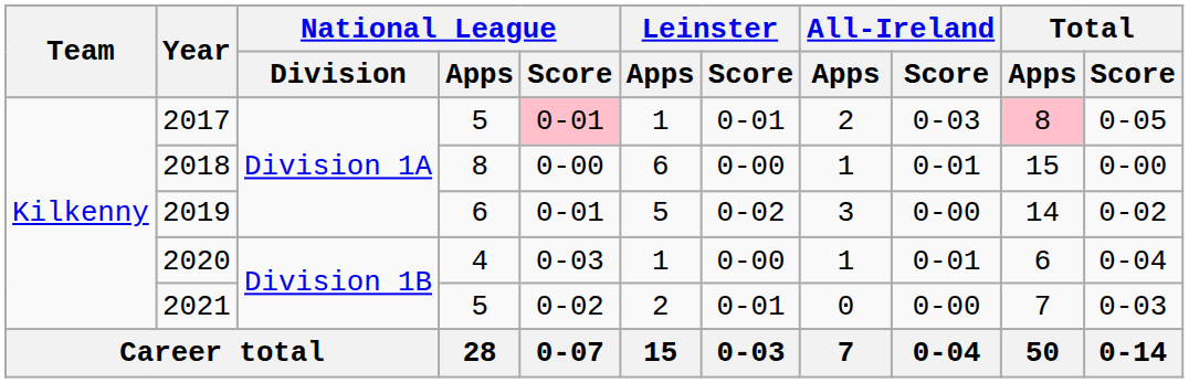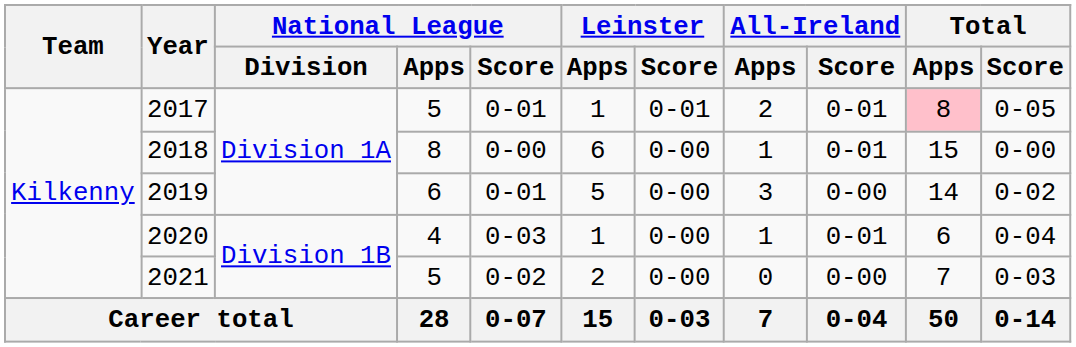 <table class="wikitable" style="text-align:center">
 <tr>
 <th rowspan="2">Team</th>
 <th rowspan="2">Year</th>
 <th colspan="3"><a href='#'>National League</a></th>
 <th colspan="2"><a href='#'>Leinster</a></th>
 <th colspan="2"><a href='#'>All-Ireland</a></th>
 <th colspan="2">Total</th>
 </tr>
 <tr>
 <th>Division</th>
 <th>Apps</th>
 <th>Score</th>
 <th>Apps</th>
 <th>Score</th>
 <th>Apps</th>
 <th>Score</th>
 <th>Apps</th>
 <th>Score</th>
 </tr>
 <tr>
 <td rowspan="5"><a href='#'>Kilkenny</a></td>
 <td>2017</td>
 <td rowspan="3"><a href='#'>Division 1A</a></td>
 <td>5</td>
-<td style="background: pink;">0-01</td>
+<td>0-01</td>
 <td>1</td>
 <td>0-01</td>
 <td>2</td>
-<td>0-03</td>
+<td>0-01</td>
 <td style="background: pink;">8</td>
 <td>0-05</td>
 </tr>
 <tr>
 <td>2018</td>
 <td>8</td>
 <td>0-00</td>
 <td>6</td>
 <td>0-00</td>
 <td>1</td>
 <td>0-01</td>
 <td>15</td>
 <td>0-00</td>
 </tr>
 <tr>
 <td>2019</td>
 <td>6</td>
 <td>0-01</td>
 <td>5</td>
-<td>0-02</td>
+<td>0-00</td>
 <td>3</td>
 <td>0-00</td>
 <td>14</td>
 <td>0-02</td>
 </tr>
 <tr>
 <td>2020</td>
 <td rowspan="2"><a href='#'>Division 1B</a></td>
 <td>4</td>
 <td>0-03</td>
 <td>1</td>
 <td>0-00</td>
 <td>1</td>
 <td>0-01</td>
 <td>6</td>
 <td>0-04</td>
 </tr>
 <tr>
 <td>2021</td>
 <td>5</td>
 <td>0-02</td>
 <td>2</td>
-<td>0-01</td>
+<td>0-00</td>
 <td>0</td>
 <td>0-00</td>
 <td>7</td>
 <td>0-03</td>
 </tr>
 <tr>
 <th colspan="3">Career total</th>
 <th>28</th>
 <th>0-07</th>
 <th>15</th>
 <th>0-03</th>
 <th>7</th>
 <th>0-04</th>
 <th>50</th>
 <th>0-14</th>
 </tr>
 </table>
